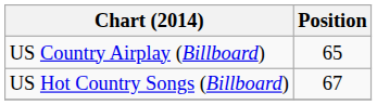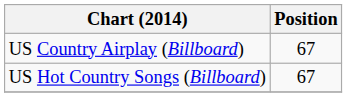 <table class="wikitable sortable">
 <tr>
 <th scope="col">Chart (2014)</th>
 <th scope="col">Position</th>
 </tr>
 <tr>
 <td>US <a href='#'>Country Airplay</a> (<em><a href='#'>Billboard</a></em>)</td>
-<td align="center">65</td>
+<td align="center">67</td>
 </tr>
 <tr>
 <td>US <a href='#'>Hot Country Songs</a> (<em><a href='#'>Billboard</a></em>)</td>
 <td align="center">67</td>
 </tr>
 <tr>
 </tr>
 </table>
